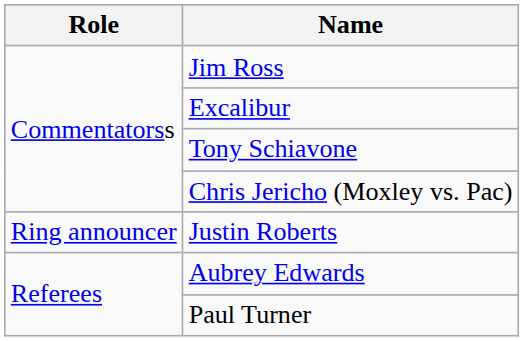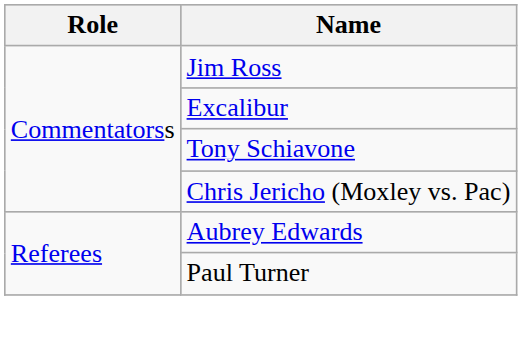 <table class=wikitable style=>
 <tr>
 <th>Role</th>
 <th>Name</th>
 </tr>
 <tr>
 <td rowspan=4><a href='#'>Commentators</a>s</td>
 <td><a href='#'>Jim Ross</a></td>
 </tr>
 <tr>
 <td><a href='#'>Excalibur</a></td>
 </tr>
 <tr>
 <td><a href='#'>Tony Schiavone</a></td>
 </tr>
 <tr>
 <td><a href='#'>Chris Jericho</a> (Moxley vs. Pac)</td>
 </tr>
 <tr>
-<td rowspan=1><a href='#'>Ring announcer</a></td>
-<td><a href='#'>Justin Roberts</a></td>
-</tr>
-<tr>
 <td rowspan=2><a href='#'>Referees</a></td>
 <td><a href='#'>Aubrey Edwards</a></td>
 </tr>
 <tr>
 <td>Paul Turner</td>
 </tr>
 </table>
